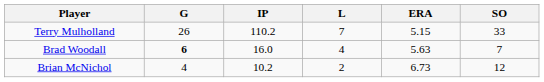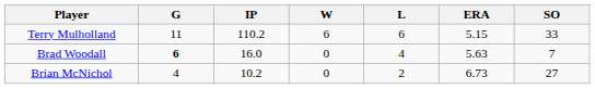 <table class="wikitable sortable">
 <tr>
 <th bgcolor="#DDDDFF" width="16%">Player</th>
 <th bgcolor="#DDDDFF" width="9%">G</th>
 <th bgcolor="#DDDDFF" width="9%">IP</th>
+<th bgcolor="#DDDDFF" width="9%">W</th>
 <th bgcolor="#DDDDFF" width="9%">L</th>
 <th bgcolor="#DDDDFF" width="9%">ERA</th>
 <th bgcolor="#DDDDFF" width="9%">SO</th>
 </tr>
 <tr align="center">
 <td><a href='#'>Terry Mulholland</a></td>
-<td>26</td>
+<td>11</td>
 <td>110.2</td>
-<td>7</td>
+<td>6</td>
+<td>6</td>
 <td>5.15</td>
 <td>33</td>
 </tr>
 <tr align=center>
 <td><a href='#'>Brad Woodall</a></td>
 <td><strong>6</strong></td>
 <td>16.0</td>
+<td>0</td>
 <td>4</td>
 <td>5.63</td>
 <td>7</td>
 </tr>
 <tr align=center>
 <td><a href='#'>Brian McNichol</a></td>
 <td>4</td>
 <td>10.2</td>
+<td>0</td>
 <td>2</td>
 <td>6.73</td>
-<td>12</td>
+<td>27</td>
 </tr>
 </table>
